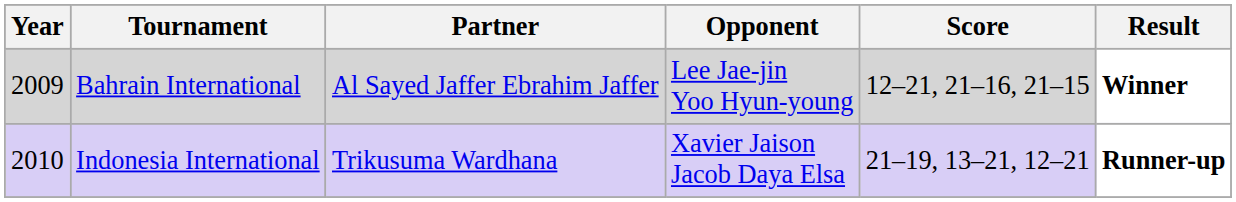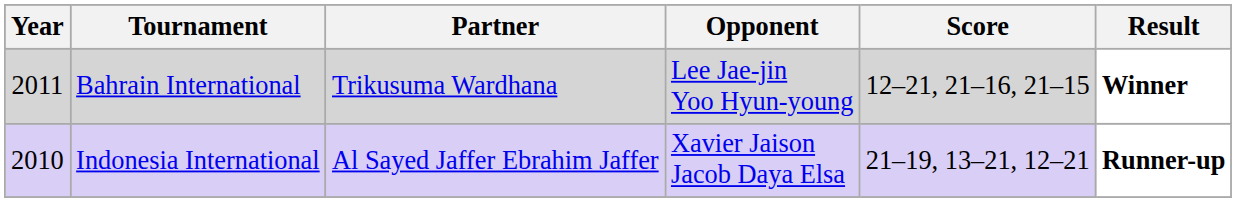 <table class="sortable wikitable" style="font-size: 90%;">
 <tr>
 <th>Year</th>
 <th>Tournament</th>
 <th>Partner</th>
 <th>Opponent</th>
 <th>Score</th>
 <th>Result</th>
 </tr>
 <tr style="background:#D5D5D5">
-<td align="center">2009</td>
+<td align="center">2011</td>
 <td align="left"><a href='#'>Bahrain International</a></td>
-<td align="left"> <a href='#'>Al Sayed Jaffer Ebrahim Jaffer</a></td>
+<td align="left"> <a href='#'>Trikusuma Wardhana</a></td>
 <td align="left"> <a href='#'>Lee Jae-jin</a> <br>  <a href='#'>Yoo Hyun-young</a></td>
 <td align="left">12–21, 21–16, 21–15</td>
 <td style="text-align:left; background:white"> <strong>Winner</strong></td>
 </tr>
 <tr style="background:#D8CEF6">
 <td align="center">2010</td>
 <td align="left"><a href='#'>Indonesia International</a></td>
-<td align="left"> <a href='#'>Trikusuma Wardhana</a></td>
+<td align="left"> <a href='#'>Al Sayed Jaffer Ebrahim Jaffer</a></td>
 <td align="left"> <a href='#'>Xavier Jaison</a> <br>  <a href='#'>Jacob Daya Elsa</a></td>
 <td align="left">21–19, 13–21, 12–21</td>
 <td style="text-align:left; background:white"> <strong>Runner-up</strong></td>
 </tr>
 </table>
